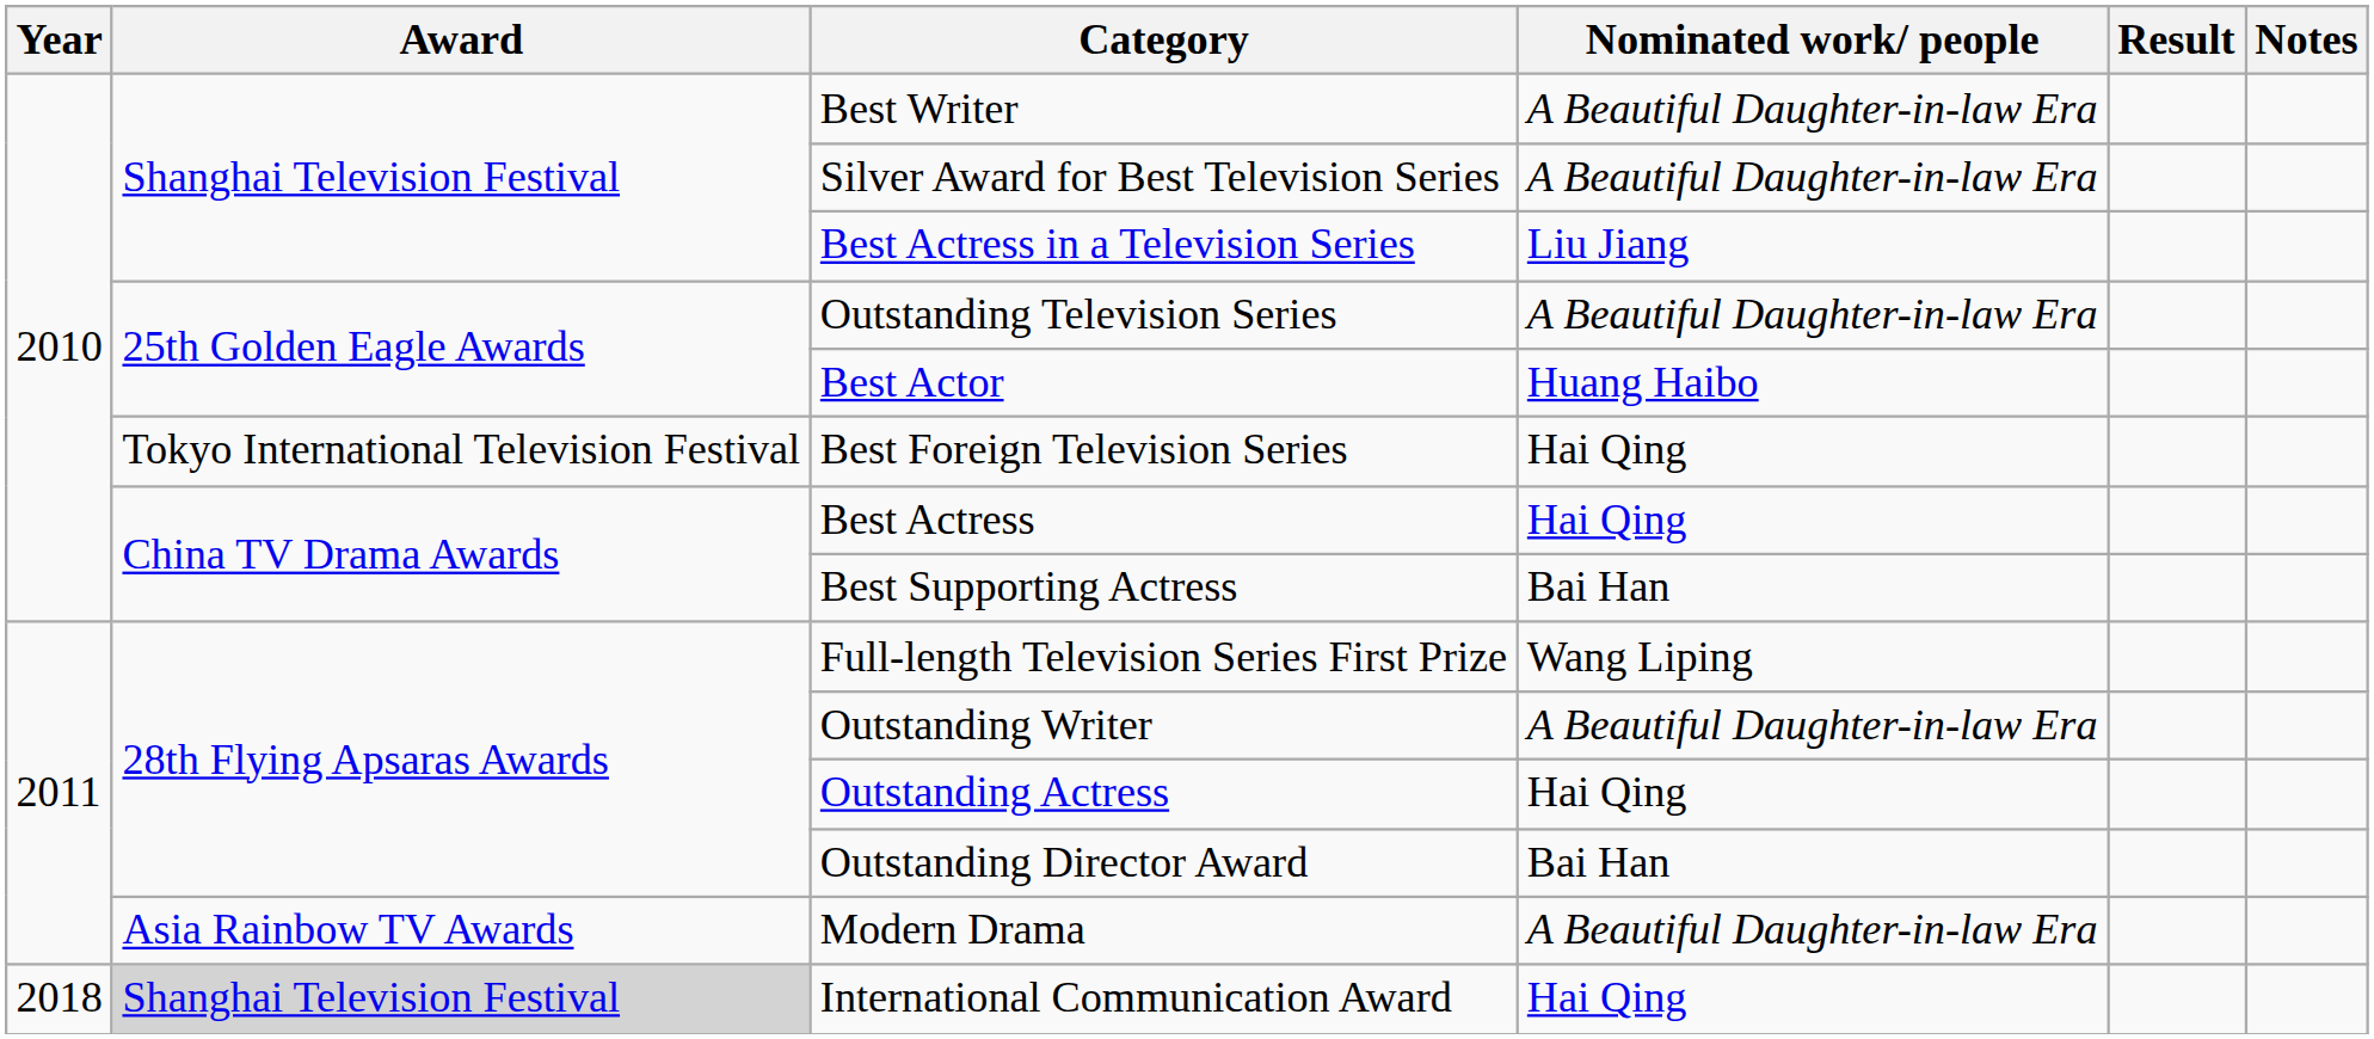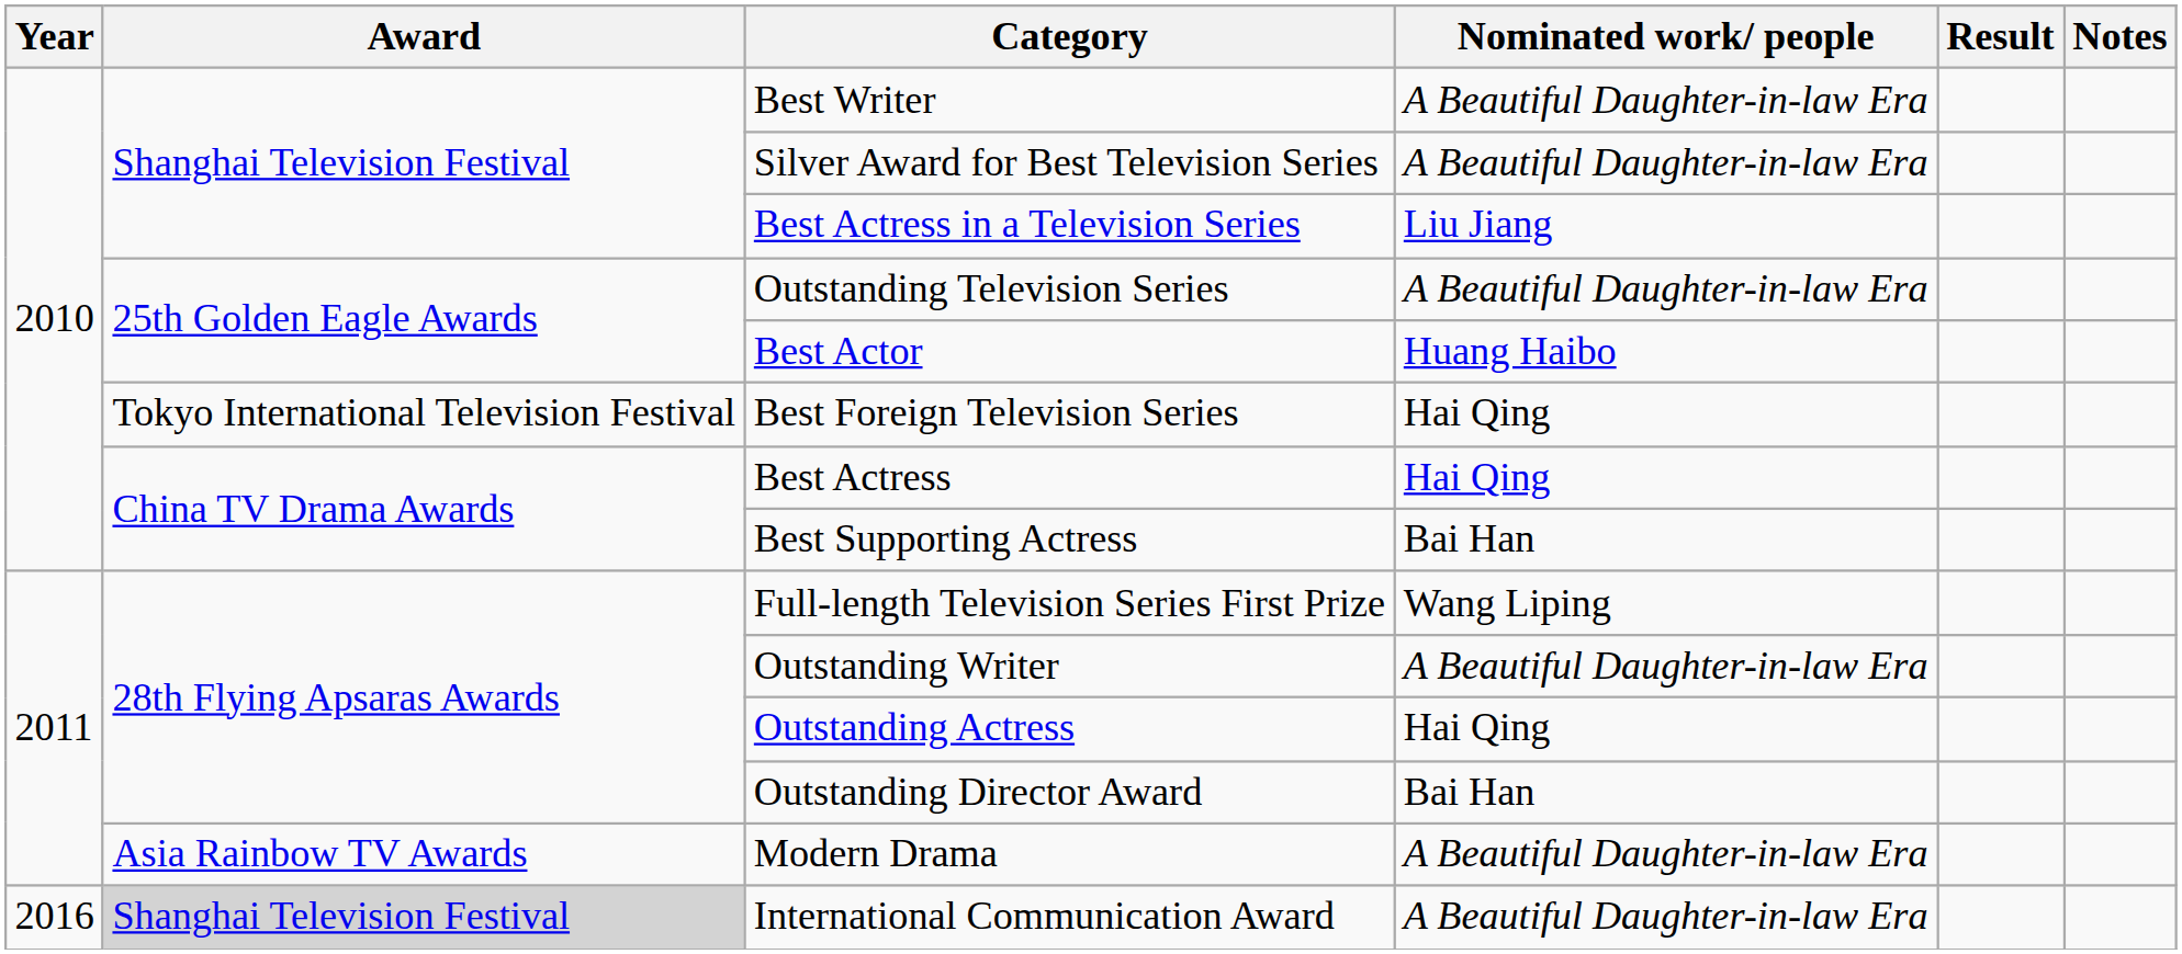 <table class="wikitable">
 <tr>
 <th>Year</th>
 <th>Award</th>
 <th>Category</th>
 <th>Nominated work/ people</th>
 <th>Result</th>
 <th>Notes</th>
 </tr>
 <tr>
 <td rowspan=8>2010</td>
 <td rowspan=3><a href='#'>Shanghai Television Festival</a></td>
 <td>Best Writer</td>
 <td><em>A Beautiful Daughter-in-law Era</em></td>
 <td></td>
 <td></td>
 </tr>
 <tr>
 <td>Silver Award for Best Television Series</td>
 <td><em>A Beautiful Daughter-in-law Era</em></td>
 <td></td>
 <td></td>
 </tr>
 <tr>
 <td><a href='#'>Best Actress in a Television Series</a></td>
 <td><a href='#'>Liu Jiang</a></td>
 <td></td>
 <td></td>
 </tr>
 <tr>
 <td rowspan=2><a href='#'>25th Golden Eagle Awards</a></td>
 <td>Outstanding Television Series</td>
 <td><em>A Beautiful Daughter-in-law Era</em></td>
 <td></td>
 <td></td>
 </tr>
 <tr>
 <td><a href='#'>Best Actor</a></td>
 <td><a href='#'>Huang Haibo</a></td>
 <td></td>
 <td></td>
 </tr>
 <tr>
 <td>Tokyo International Television Festival</td>
 <td>Best Foreign Television Series</td>
 <td>Hai Qing</td>
 <td></td>
 <td></td>
 </tr>
 <tr>
 <td rowspan=2><a href='#'>China TV Drama Awards</a></td>
 <td>Best Actress</td>
 <td><a href='#'>Hai Qing</a></td>
 <td></td>
 <td></td>
 </tr>
 <tr>
 <td>Best Supporting Actress</td>
 <td>Bai Han</td>
 <td></td>
 <td></td>
 </tr>
 <tr>
 <td rowspan=5>2011</td>
 <td rowspan=4><a href='#'>28th Flying Apsaras Awards</a></td>
 <td>Full-length Television Series First Prize</td>
 <td>Wang Liping</td>
 <td></td>
 <td></td>
 </tr>
 <tr>
 <td>Outstanding Writer</td>
 <td><em>A Beautiful Daughter-in-law Era</em></td>
 <td></td>
 <td></td>
 </tr>
 <tr>
 <td><a href='#'>Outstanding Actress</a></td>
 <td>Hai Qing</td>
 <td></td>
 <td></td>
 </tr>
 <tr>
 <td>Outstanding Director Award</td>
 <td>Bai Han</td>
 <td></td>
 <td></td>
 </tr>
 <tr>
 <td><a href='#'>Asia Rainbow TV Awards</a></td>
 <td>Modern Drama</td>
 <td><em>A Beautiful Daughter-in-law Era</em></td>
 <td></td>
 <td></td>
 </tr>
 <tr>
-<td>2018</td>
+<td>2016</td>
 <td style="background: lightgrey;"><a href='#'>Shanghai Television Festival</a></td>
 <td>International Communication Award</td>
-<td><a href='#'>Hai Qing</a></td>
+<td><em>A Beautiful Daughter-in-law Era</em></td>
 <td></td>
 <td></td>
 </tr>
 </table>
